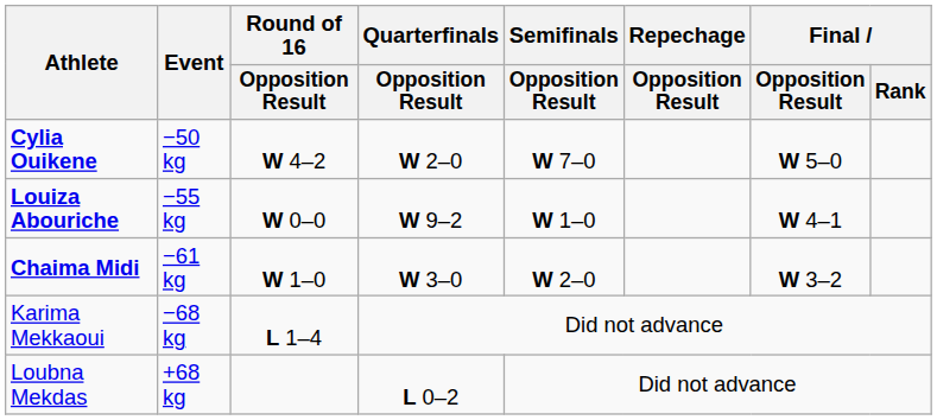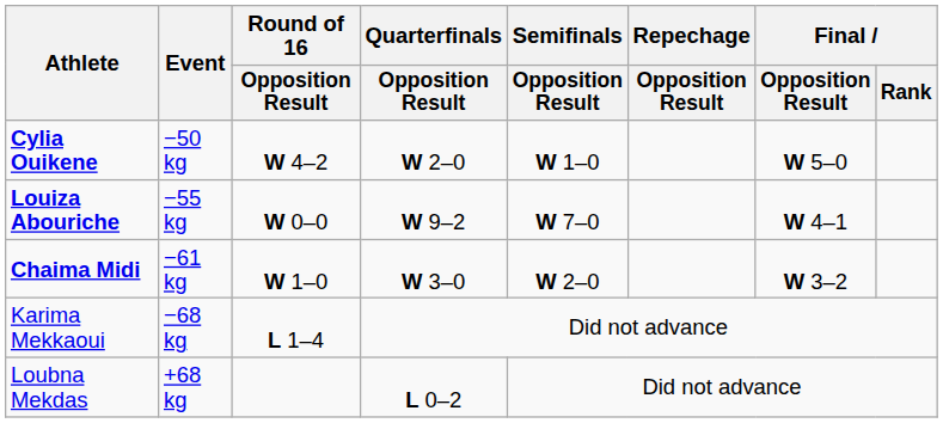 <table class="wikitable" style="font-size:90%">
 <tr>
 <th rowspan="2">Athlete</th>
 <th rowspan="2">Event</th>
 <th>Round of 16</th>
 <th>Quarterfinals</th>
 <th>Semifinals</th>
 <th>Repechage</th>
 <th colspan=2>Final / </th>
 </tr>
 <tr style="font-size:95%">
 <th>Opposition<br>Result</th>
 <th>Opposition<br>Result</th>
 <th>Opposition<br>Result</th>
 <th>Opposition<br>Result</th>
 <th>Opposition<br>Result</th>
 <th>Rank</th>
 </tr>
 <tr align=center>
 <td align=left><strong><a href='#'>Cylia Ouikene</a></strong></td>
 <td align=left><a href='#'>−50 kg</a></td>
 <td><br><strong>W</strong> 4–2</td>
 <td><br><strong>W</strong> 2–0</td>
-<td><br><strong>W</strong> 7–0</td>
+<td><br><strong>W</strong> 1–0</td>
 <td></td>
 <td><br><strong>W</strong> 5–0</td>
 <td></td>
 </tr>
 <tr align=center>
 <td align=left><strong><a href='#'>Louiza Abouriche</a></strong></td>
 <td align=left><a href='#'>−55 kg</a></td>
 <td><br><strong>W</strong> 0–0</td>
 <td><br><strong>W</strong> 9–2</td>
-<td><br><strong>W</strong> 1–0</td>
+<td><br><strong>W</strong> 7–0</td>
 <td></td>
 <td><br><strong>W</strong> 4–1</td>
 <td></td>
 </tr>
 <tr align=center>
 <td align=left><strong><a href='#'>Chaima Midi</a></strong></td>
 <td align=left><a href='#'>−61 kg</a></td>
 <td><br><strong>W</strong> 1–0</td>
 <td><br><strong>W</strong> 3–0</td>
 <td><br><strong>W</strong> 2–0</td>
 <td></td>
 <td><br><strong>W</strong> 3–2</td>
 <td></td>
 </tr>
 <tr align=center>
 <td align=left><a href='#'>Karima Mekkaoui</a></td>
 <td align=left><a href='#'>−68 kg</a></td>
 <td><br><strong>L</strong> 1–4</td>
 <td colspan=5>Did not advance</td>
 </tr>
 <tr align=center>
 <td align=left><a href='#'>Loubna Mekdas</a></td>
 <td align=left><a href='#'>+68 kg</a></td>
 <td></td>
 <td><br><strong>L</strong> 0–2</td>
 <td colspan=4>Did not advance</td>
 </tr>
 </table>
